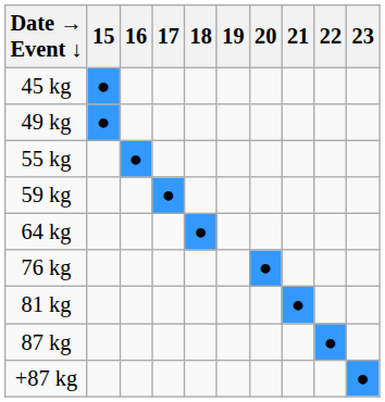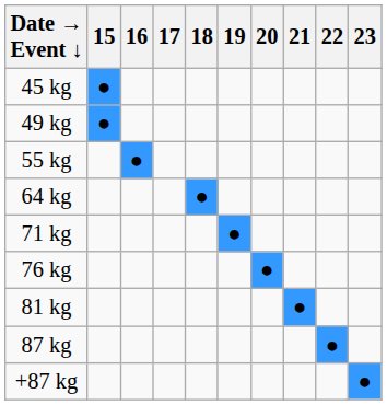 <table class="wikitable" style="text-align:center; font-size:95%">
 <tr>
 <th>Date →<br>Event ↓</th>
 <th>15</th>
 <th>16</th>
 <th>17</th>
 <th>18</th>
 <th>19</th>
 <th>20</th>
 <th>21</th>
 <th>22</th>
 <th>23</th>
 </tr>
 <tr>
 <td>45 kg</td>
 <td bgcolor=#3399ff>●</td>
 <td></td>
 <td></td>
 <td></td>
 <td></td>
 <td></td>
 <td></td>
 <td></td>
 <td></td>
 </tr>
 <tr>
 <td>49 kg</td>
 <td bgcolor=#3399ff>●</td>
 <td></td>
 <td></td>
 <td></td>
 <td></td>
 <td></td>
 <td></td>
 <td></td>
 <td></td>
 </tr>
 <tr>
 <td>55 kg</td>
 <td></td>
 <td bgcolor=#3399ff>●</td>
 <td></td>
 <td></td>
 <td></td>
 <td></td>
 <td></td>
 <td></td>
 <td></td>
 </tr>
 <tr>
-<td>59 kg</td>
+<td>64 kg</td>
+<td></td>
 <td></td>
 <td></td>
 <td bgcolor=#3399ff>●</td>
 <td></td>
 <td></td>
 <td></td>
 <td></td>
 <td></td>
-<td></td>
 </tr>
 <tr>
-<td>64 kg</td>
+<td>71 kg</td>
+<td></td>
 <td></td>
 <td></td>
 <td></td>
 <td bgcolor=#3399ff>●</td>
-<td></td>
 <td></td>
 <td></td>
 <td></td>
 <td></td>
 </tr>
 <tr>
 <td>76 kg</td>
 <td></td>
 <td></td>
 <td></td>
 <td></td>
 <td></td>
 <td bgcolor=#3399ff>●</td>
 <td></td>
 <td></td>
 <td></td>
 </tr>
 <tr>
 <td>81 kg</td>
 <td></td>
 <td></td>
 <td></td>
 <td></td>
 <td></td>
 <td></td>
 <td bgcolor=#3399ff>●</td>
 <td></td>
 <td></td>
 </tr>
 <tr>
 <td>87 kg</td>
 <td></td>
 <td></td>
 <td></td>
 <td></td>
 <td></td>
 <td></td>
 <td></td>
 <td bgcolor=#3399ff>●</td>
 <td></td>
 </tr>
 <tr>
 <td>+87 kg</td>
 <td></td>
 <td></td>
 <td></td>
 <td></td>
 <td></td>
 <td></td>
 <td></td>
 <td></td>
 <td bgcolor=#3399ff>●</td>
 </tr>
 </table>
